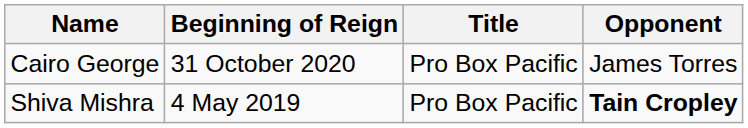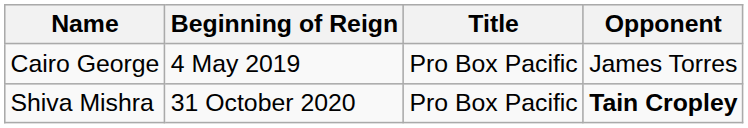 <table class="wikitable">
 <tr>
 <th>Name</th>
 <th>Beginning of Reign</th>
 <th>Title</th>
 <th>Opponent</th>
 </tr>
 <tr>
 <td>Cairo George </td>
-<td>31 October 2020</td>
+<td>4 May 2019</td>
 <td>Pro Box Pacific</td>
 <td>James Torres</td>
 </tr>
 <tr>
 <td>Shiva Mishra</td>
-<td>4 May 2019</td>
+<td>31 October 2020</td>
 <td>Pro Box Pacific</td>
 <td><strong>Tain Cropley</strong></td>
 </tr>
 </table>
